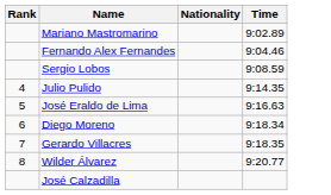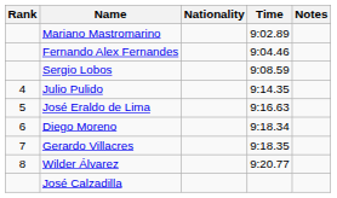 <table class="wikitable sortable" style="text-align:center">
 <tr>
 <th>Rank</th>
 <th>Name</th>
 <th>Nationality</th>
 <th>Time</th>
+<th>Notes</th>
 </tr>
 <tr>
 <td></td>
 <td align=left><a href='#'>Mariano Mastromarino</a></td>
 <td align=left></td>
 <td>9:02.89</td>
+<td></td>
 </tr>
 <tr>
 <td></td>
 <td align=left><a href='#'>Fernando Alex Fernandes</a></td>
 <td align=left></td>
 <td>9:04.46</td>
+<td></td>
 </tr>
 <tr>
 <td></td>
 <td align=left><a href='#'>Sergio Lobos</a></td>
 <td align=left></td>
 <td>9:08.59</td>
+<td></td>
 </tr>
 <tr>
 <td>4</td>
 <td align=left><a href='#'>Julio Pulido</a></td>
 <td align=left></td>
 <td>9:14.35</td>
+<td></td>
 </tr>
 <tr>
 <td>5</td>
 <td align=left><a href='#'>José Eraldo de Lima</a></td>
 <td align=left></td>
 <td>9:16.63</td>
+<td></td>
 </tr>
 <tr>
 <td>6</td>
 <td align=left><a href='#'>Diego Moreno</a></td>
 <td align=left></td>
 <td>9:18.34</td>
+<td></td>
 </tr>
 <tr>
 <td>7</td>
 <td align=left><a href='#'>Gerardo Villacres</a></td>
 <td align=left></td>
 <td>9:18.35</td>
+<td></td>
 </tr>
 <tr>
 <td>8</td>
 <td align=left><a href='#'>Wilder Álvarez</a></td>
 <td align=left></td>
 <td>9:20.77</td>
+<td></td>
 </tr>
 <tr>
 <td></td>
 <td align=left><a href='#'>José Calzadilla</a></td>
 <td align=left></td>
 <td></td>
+<td></td>
 </tr>
 </table>
